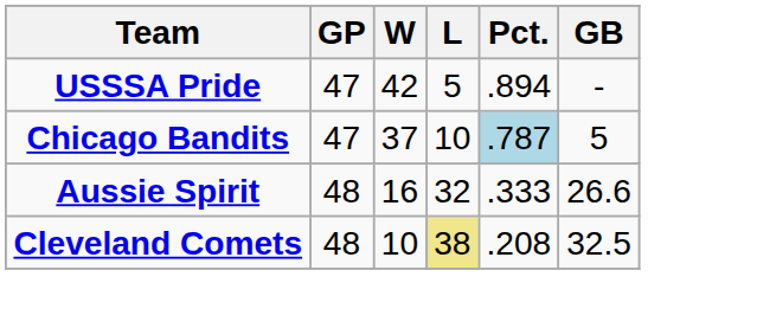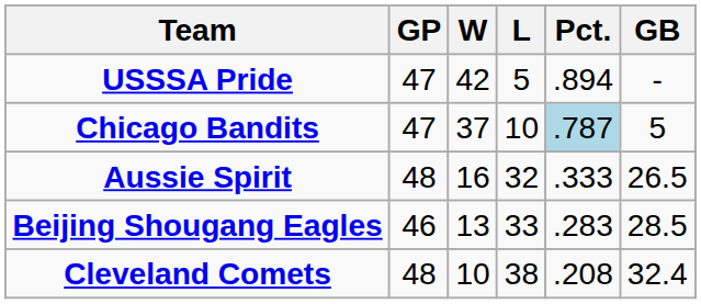 <table class="wikitable sortable" style="font-size:95%; text-align:center;">
 <tr>
 <th>Team</th>
 <th>GP</th>
 <th>W</th>
 <th>L</th>
 <th>Pct.</th>
 <th>GB</th>
 </tr>
 <tr>
 <td><strong><a href='#'>USSSA Pride</a></strong></td>
 <td>47</td>
 <td>42</td>
 <td>5</td>
 <td>.894</td>
 <td>-</td>
 </tr>
 <tr>
 <td><strong><a href='#'>Chicago Bandits</a></strong></td>
 <td>47</td>
 <td>37</td>
 <td>10</td>
 <td style="background: lightblue;">.787</td>
 <td>5</td>
 </tr>
 <tr>
 <td><strong><a href='#'>Aussie Spirit</a></strong></td>
 <td>48</td>
 <td>16</td>
 <td>32</td>
 <td>.333</td>
-<td>26.6</td>
+<td>26.5</td>
+</tr>
+<tr>
+<td><strong><a href='#'>Beijing Shougang Eagles</a></strong></td>
+<td>46</td>
+<td>13</td>
+<td>33</td>
+<td>.283</td>
+<td>28.5</td>
 </tr>
 <tr>
 <td><strong><a href='#'>Cleveland Comets</a></strong></td>
 <td>48</td>
 <td>10</td>
-<td style="background: khaki;">38</td>
+<td>38</td>
 <td>.208</td>
-<td>32.5</td>
+<td>32.4</td>
 </tr>
 </table>
